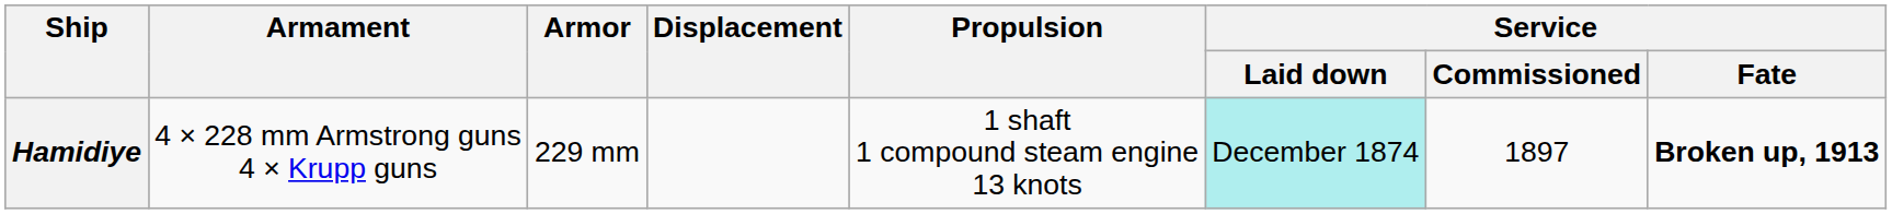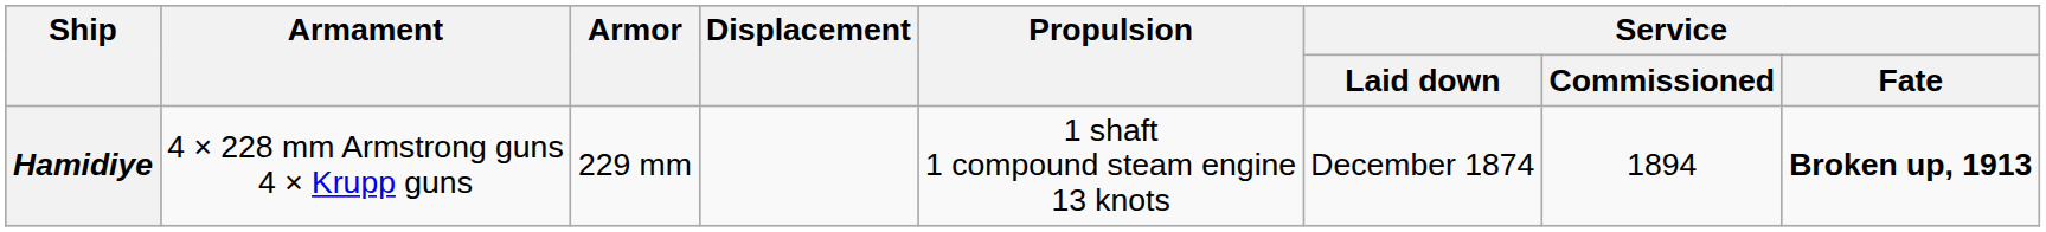 <table class="wikitable plainrowheaders" style="text-align: center;">
 <tr valign="top">
 <th scope="col" rowspan="2">Ship</th>
 <th scope="col" rowspan="2">Armament</th>
 <th scope="col" rowspan="2">Armor</th>
 <th scope="col" rowspan="2">Displacement</th>
 <th scope="col" rowspan="2">Propulsion</th>
 <th scope="col" colspan="3">Service</th>
 </tr>
 <tr valign="top">
 <th scope="col">Laid down</th>
 <th scope="col">Commissioned</th>
 <th scope="col">Fate</th>
 </tr>
 <tr valign="center">
 <th scope="row"><em>Hamidiye</em></th>
 <td>4 × 228 mm Armstrong guns<br> 4 ×  <a href='#'>Krupp</a> guns</td>
 <td>229 mm</td>
 <td></td>
 <td>1 shaft<br>1 compound steam engine<br>13 knots</td>
-<td style="background: paleturquoise;">December 1874</td>
-<td>1897</td>
+<td>December 1874</td>
+<td>1894</td>
 <td><strong>Broken up, 1913</strong></td>
 </tr>
 </table>
